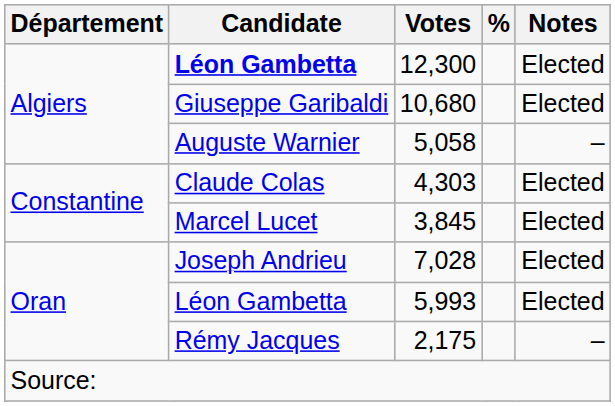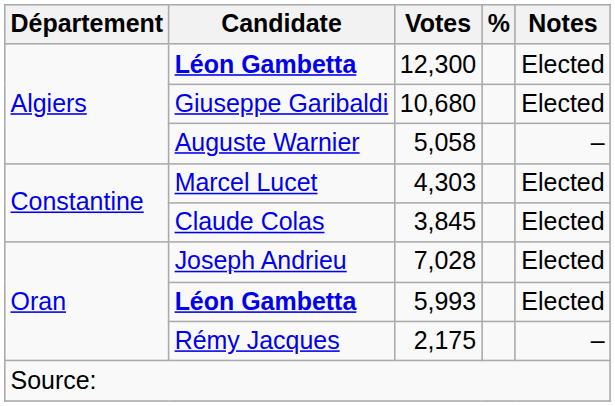 <table class=wikitable style=text-align:right>
 <tr>
 <th>Département</th>
 <th>Candidate</th>
 <th>Votes</th>
 <th>%</th>
 <th>Notes</th>
 </tr>
 <tr>
 <td rowspan=3 align=left><a href='#'>Algiers</a></td>
 <td align=left><strong><a href='#'>Léon Gambetta</a></strong></td>
 <td>12,300</td>
 <td></td>
 <td>Elected</td>
 </tr>
 <tr>
 <td align=left><a href='#'>Giuseppe Garibaldi</a></td>
 <td>10,680</td>
 <td></td>
 <td>Elected</td>
 </tr>
 <tr>
 <td align=left><a href='#'>Auguste Warnier</a></td>
 <td>5,058</td>
 <td></td>
 <td>–</td>
 </tr>
 <tr>
 <td rowspan=2 align=left><a href='#'>Constantine</a></td>
-<td align=left><a href='#'>Claude Colas</a></td>
+<td align=left><a href='#'>Marcel Lucet</a></td>
 <td>4,303</td>
 <td></td>
 <td>Elected</td>
 </tr>
 <tr>
-<td align=left><a href='#'>Marcel Lucet</a></td>
+<td align=left><a href='#'>Claude Colas</a></td>
 <td>3,845</td>
 <td></td>
 <td>Elected</td>
 </tr>
 <tr>
 <td align=left rowspan=3><a href='#'>Oran</a></td>
 <td align=left><a href='#'>Joseph Andrieu</a></td>
 <td>7,028</td>
 <td></td>
 <td>Elected</td>
 </tr>
 <tr>
-<td align=left><a href='#'>Léon Gambetta</a></td>
+<td align=left><strong><a href='#'>Léon Gambetta</a></strong></td>
 <td>5,993</td>
 <td></td>
 <td>Elected</td>
 </tr>
 <tr>
 <td align=left><a href='#'>Rémy Jacques</a></td>
 <td>2,175</td>
 <td></td>
 <td>–</td>
 </tr>
 <tr>
 <td align=left colspan=7>Source: </td>
 </tr>
 </table>
